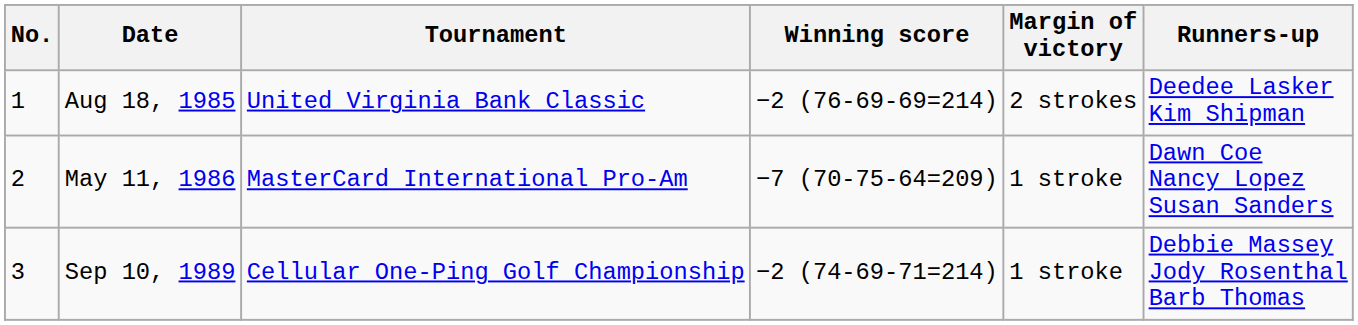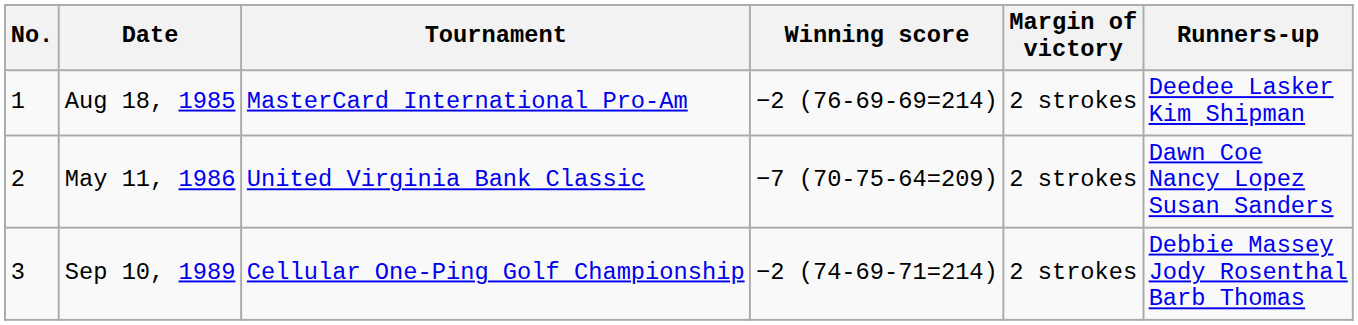 <table class="wikitable" style="font-size:95%;">
 <tr>
 <th>No.</th>
 <th>Date</th>
 <th>Tournament</th>
 <th>Winning score</th>
 <th>Margin of<br>victory</th>
 <th>Runners-up</th>
 </tr>
 <tr>
 <td>1</td>
 <td>Aug 18, <a href='#'>1985</a></td>
-<td><a href='#'>United Virginia Bank Classic</a></td>
+<td><a href='#'>MasterCard International Pro-Am</a></td>
 <td>−2 (76-69-69=214)</td>
 <td>2 strokes</td>
 <td> <a href='#'>Deedee Lasker</a><br> <a href='#'>Kim Shipman</a></td>
 </tr>
 <tr>
 <td>2</td>
 <td>May 11, <a href='#'>1986</a></td>
-<td><a href='#'>MasterCard International Pro-Am</a></td>
+<td><a href='#'>United Virginia Bank Classic</a></td>
 <td>−7 (70-75-64=209)</td>
-<td>1 stroke</td>
+<td>2 strokes</td>
 <td> <a href='#'>Dawn Coe</a><br> <a href='#'>Nancy Lopez</a><br> <a href='#'>Susan Sanders</a></td>
 </tr>
 <tr>
 <td>3</td>
 <td>Sep 10, <a href='#'>1989</a></td>
 <td><a href='#'>Cellular One-Ping Golf Championship</a></td>
 <td>−2 (74-69-71=214)</td>
-<td>1 stroke</td>
+<td>2 strokes</td>
 <td> <a href='#'>Debbie Massey</a><br> <a href='#'>Jody Rosenthal</a><br> <a href='#'>Barb Thomas</a></td>
 </tr>
 </table>
